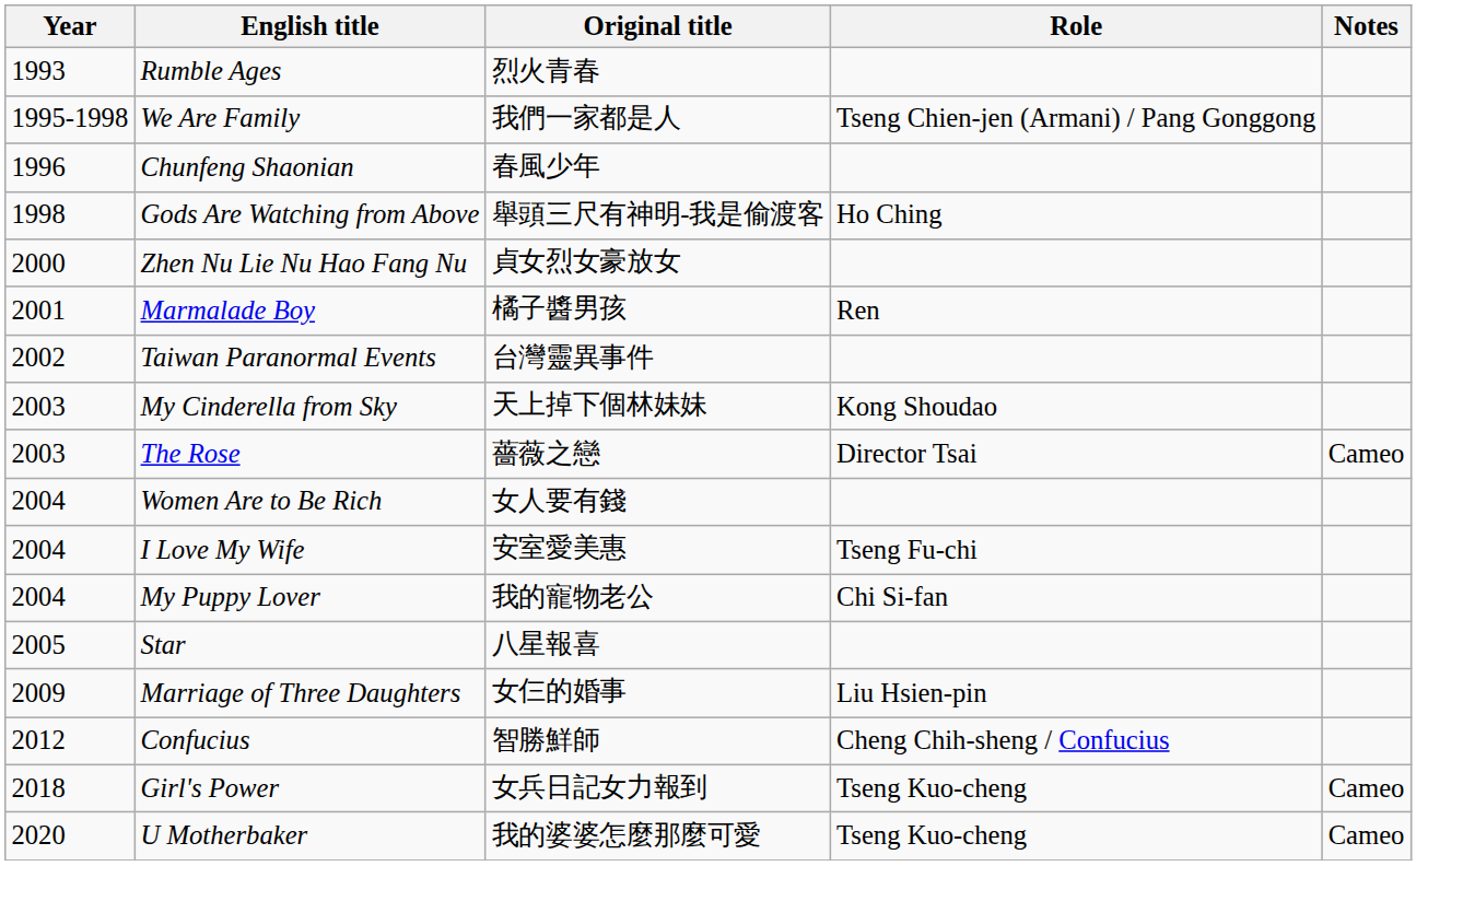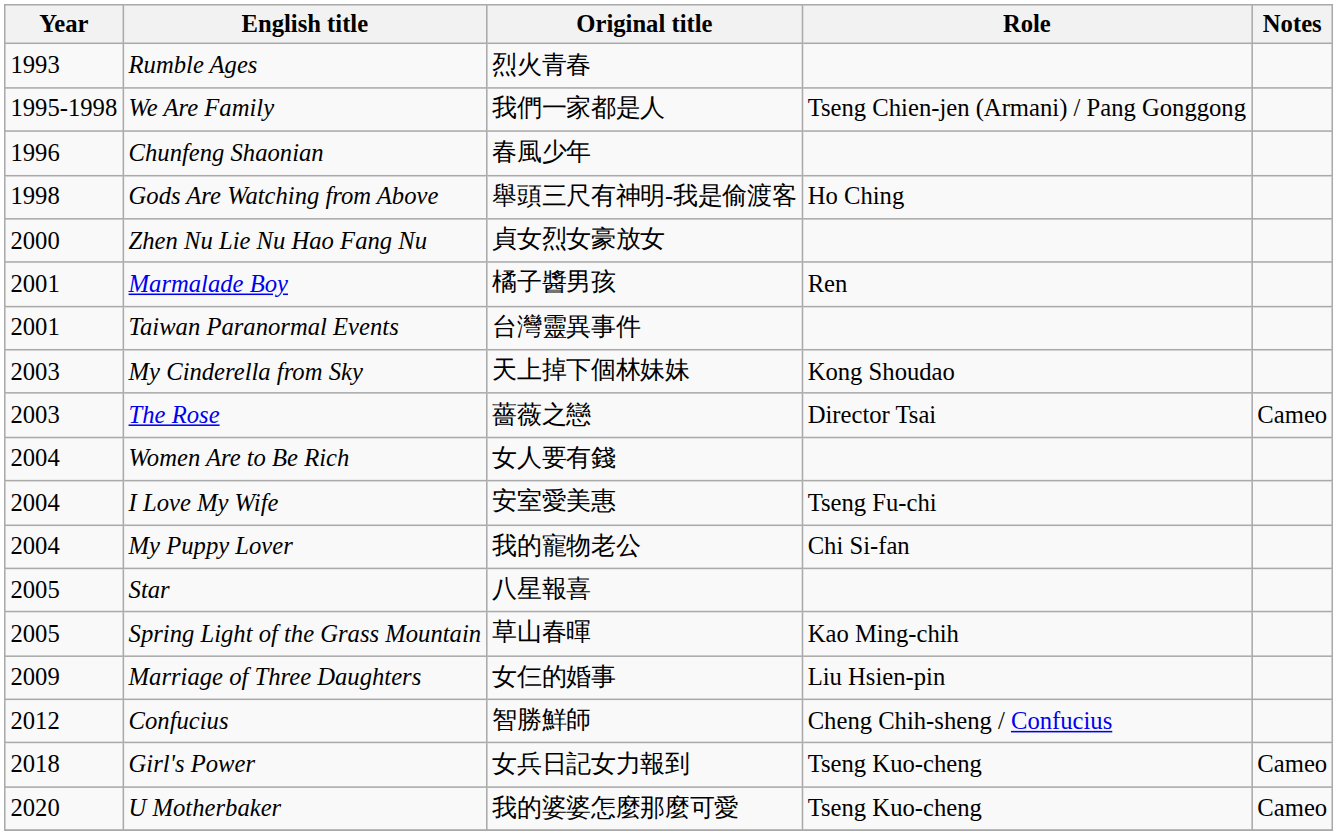 <table class="wikitable sortable">
 <tr>
 <th>Year</th>
 <th>English title</th>
 <th>Original title</th>
 <th>Role</th>
 <th class="unsortable">Notes</th>
 </tr>
 <tr>
 <td>1993</td>
 <td><em>Rumble Ages</em></td>
 <td>烈火青春</td>
 <td></td>
 <td></td>
 </tr>
 <tr>
 <td>1995-1998</td>
 <td><em>We Are Family</em></td>
 <td>我們一家都是人</td>
 <td>Tseng Chien-jen (Armani) / Pang Gonggong</td>
 <td></td>
 </tr>
 <tr>
 <td>1996</td>
 <td><em>Chunfeng Shaonian</em></td>
 <td>春風少年</td>
 <td></td>
 <td></td>
 </tr>
 <tr>
 <td>1998</td>
 <td><em>Gods Are Watching from Above</em></td>
 <td>舉頭三尺有神明-我是偷渡客</td>
 <td>Ho Ching</td>
 <td></td>
 </tr>
 <tr>
 <td>2000</td>
 <td><em>Zhen Nu Lie Nu Hao Fang Nu</em></td>
 <td>貞女烈女豪放女</td>
 <td></td>
 <td></td>
 </tr>
 <tr>
 <td>2001</td>
 <td><em><a href='#'>Marmalade Boy</a></em></td>
 <td>橘子醬男孩</td>
 <td>Ren</td>
 <td></td>
 </tr>
 <tr>
-<td>2002</td>
+<td>2001</td>
 <td><em>Taiwan Paranormal Events</em></td>
 <td>台灣靈異事件</td>
 <td></td>
 <td></td>
 </tr>
 <tr>
 <td>2003</td>
 <td><em>My Cinderella from Sky</em></td>
 <td>天上掉下個林妹妹</td>
 <td>Kong Shoudao</td>
 <td></td>
 </tr>
 <tr>
 <td>2003</td>
 <td><em><a href='#'>The Rose</a></em></td>
 <td>薔薇之戀</td>
 <td>Director Tsai</td>
 <td>Cameo</td>
 </tr>
 <tr>
 <td>2004</td>
 <td><em>Women Are to Be Rich</em></td>
 <td>女人要有錢</td>
 <td></td>
 <td></td>
 </tr>
 <tr>
 <td>2004</td>
 <td><em>I Love My Wife</em></td>
 <td>安室愛美惠</td>
 <td>Tseng Fu-chi</td>
 <td></td>
 </tr>
 <tr>
 <td>2004</td>
 <td><em>My Puppy Lover</em></td>
 <td>我的寵物老公</td>
 <td>Chi Si-fan</td>
 <td></td>
 </tr>
 <tr>
 <td>2005</td>
 <td><em>Star</em></td>
 <td>八星報喜</td>
 <td></td>
 <td></td>
 </tr>
 <tr>
+<td>2005</td>
+<td><em>Spring Light of the Grass Mountain</em></td>
+<td>草山春暉</td>
+<td>Kao Ming-chih</td>
+<td></td>
+</tr>
+<tr>
 <td>2009</td>
 <td><em>Marriage of Three Daughters </em></td>
 <td>女仨的婚事</td>
 <td>Liu Hsien-pin</td>
 <td></td>
 </tr>
 <tr>
 <td>2012</td>
 <td><em>Confucius</em></td>
 <td>智勝鮮師</td>
 <td>Cheng Chih-sheng / <a href='#'>Confucius</a></td>
 <td></td>
 </tr>
 <tr>
 <td>2018</td>
 <td><em>Girl's Power</em></td>
 <td>女兵日記女力報到</td>
 <td>Tseng Kuo-cheng</td>
 <td>Cameo</td>
 </tr>
 <tr>
 <td>2020</td>
 <td><em>U Motherbaker</em></td>
 <td>我的婆婆怎麼那麼可愛</td>
 <td>Tseng Kuo-cheng</td>
 <td>Cameo</td>
 </tr>
 <tr>
 </tr>
 </table>
